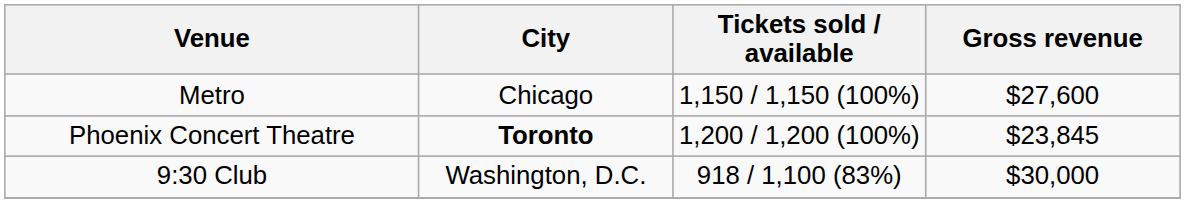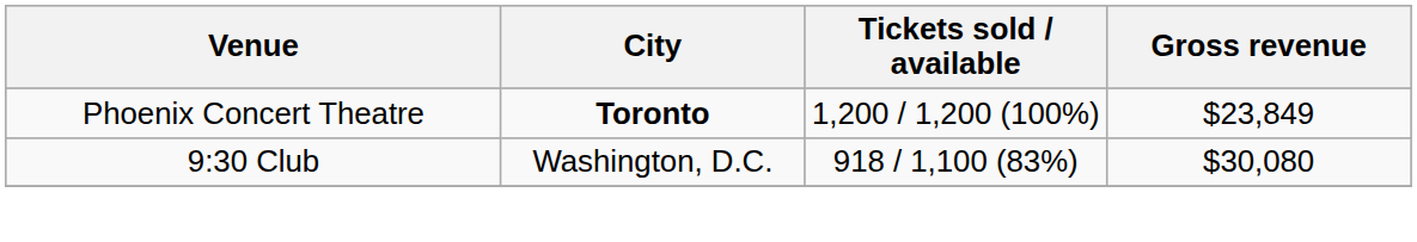 <table class="wikitable" style="text-align:center">
 <tr>
 <th style="width:250px;">Venue</th>
 <th style="width:150px;">City</th>
 <th style="width:150px;">Tickets sold / available</th>
 <th style="width:150px;">Gross revenue</th>
 </tr>
 <tr>
-<td>Metro</td>
-<td>Chicago</td>
-<td>1,150 / 1,150 (100%)</td>
-<td>$27,600</td>
-</tr>
-<tr>
 <td>Phoenix Concert Theatre</td>
 <td><strong>Toronto</strong></td>
 <td>1,200 / 1,200 (100%)</td>
-<td>$23,845</td>
+<td>$23,849</td>
 </tr>
 <tr>
 <td>9:30 Club</td>
 <td>Washington, D.C.</td>
 <td>918 / 1,100 (83%)</td>
-<td>$30,000</td>
+<td>$30,080</td>
 </tr>
 <tr>
 </tr>
 </table>
